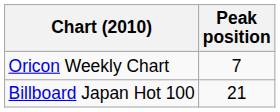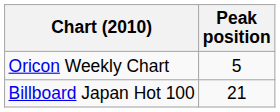 <table class="wikitable sortable">
 <tr>
 <th>Chart (2010)</th>
 <th>Peak<br>position</th>
 </tr>
 <tr>
 <td><a href='#'>Oricon</a> Weekly Chart</td>
-<td align="center">7</td>
+<td align="center">5</td>
 </tr>
 <tr>
 <td><a href='#'>Billboard</a> Japan Hot 100</td>
 <td align="center">21</td>
 </tr>
 </table>
